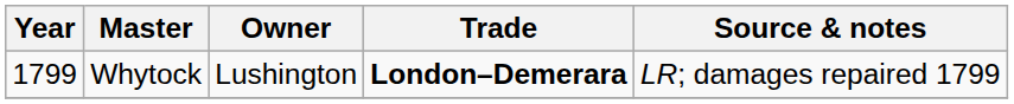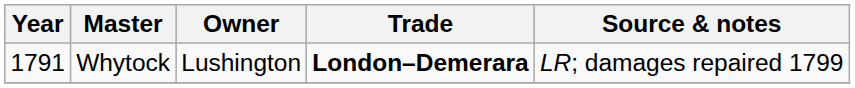 <table class=" wikitable">
 <tr>
 <th>Year</th>
 <th>Master</th>
 <th>Owner</th>
 <th>Trade</th>
 <th>Source & notes</th>
 </tr>
 <tr>
-<td>1799</td>
+<td>1791</td>
 <td>Whytock</td>
 <td>Lushington</td>
 <td><strong>London–Demerara</strong></td>
 <td><em>LR</em>; damages repaired 1799</td>
 </tr>
 <tr>
 </tr>
 </table>
